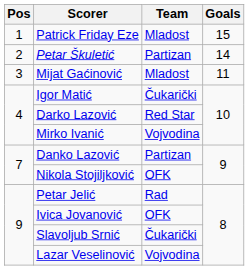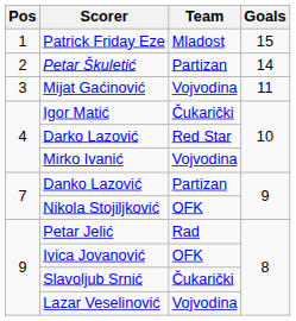 <table class="wikitable">
 <tr>
 <th>Pos</th>
 <th>Scorer</th>
 <th>Team</th>
 <th align=center>Goals</th>
 </tr>
 <tr>
 <td style="text-align:center;">1</td>
 <td> <a href='#'>Patrick Friday Eze</a></td>
 <td><a href='#'>Mladost</a></td>
 <td style="text-align:center;">15</td>
 </tr>
 <tr>
 <td style="text-align:center;">2</td>
 <td> <em><a href='#'>Petar Škuletić</a></em></td>
 <td><a href='#'>Partizan</a></td>
 <td style="text-align:center;">14</td>
 </tr>
 <tr>
 <td style="text-align:center;">3</td>
 <td> <a href='#'>Mijat Gaćinović</a></td>
-<td><a href='#'>Mladost</a></td>
+<td><a href='#'>Vojvodina</a></td>
 <td style="text-align:center;">11</td>
 </tr>
 <tr>
 <td rowspan=3 style="text-align:center;">4</td>
 <td> <a href='#'>Igor Matić</a></td>
 <td><a href='#'>Čukarički</a></td>
 <td rowspan=3 style="text-align:center;">10</td>
 </tr>
 <tr>
 <td> <a href='#'>Darko Lazović</a></td>
 <td><a href='#'>Red Star</a></td>
 </tr>
 <tr>
 <td> <a href='#'>Mirko Ivanić</a></td>
 <td><a href='#'>Vojvodina</a></td>
 </tr>
 <tr>
 <td rowspan=2 style="text-align:center;">7</td>
 <td> <a href='#'>Danko Lazović</a></td>
 <td><a href='#'>Partizan</a></td>
 <td rowspan=2 style="text-align:center;">9</td>
 </tr>
 <tr>
 <td> <a href='#'>Nikola Stojiljković</a></td>
 <td><a href='#'>OFK</a></td>
 </tr>
 <tr>
 <td rowspan=4 style="text-align:center;">9</td>
 <td> <a href='#'>Petar Jelić</a></td>
 <td><a href='#'>Rad</a></td>
 <td rowspan=4 style="text-align:center;">8</td>
 </tr>
 <tr>
 <td> <a href='#'>Ivica Jovanović</a></td>
 <td><a href='#'>OFK</a></td>
 </tr>
 <tr>
 <td> <a href='#'>Slavoljub Srnić</a></td>
 <td><a href='#'>Čukarički</a></td>
 </tr>
 <tr>
 <td> <a href='#'>Lazar Veselinović</a></td>
 <td><a href='#'>Vojvodina</a></td>
 </tr>
 </table>
